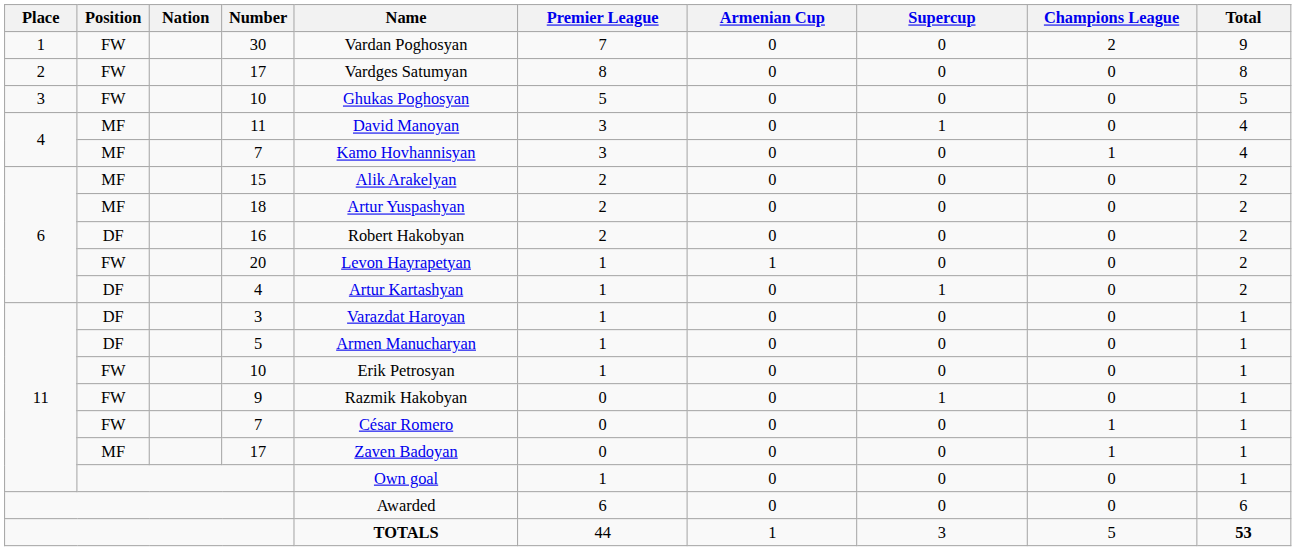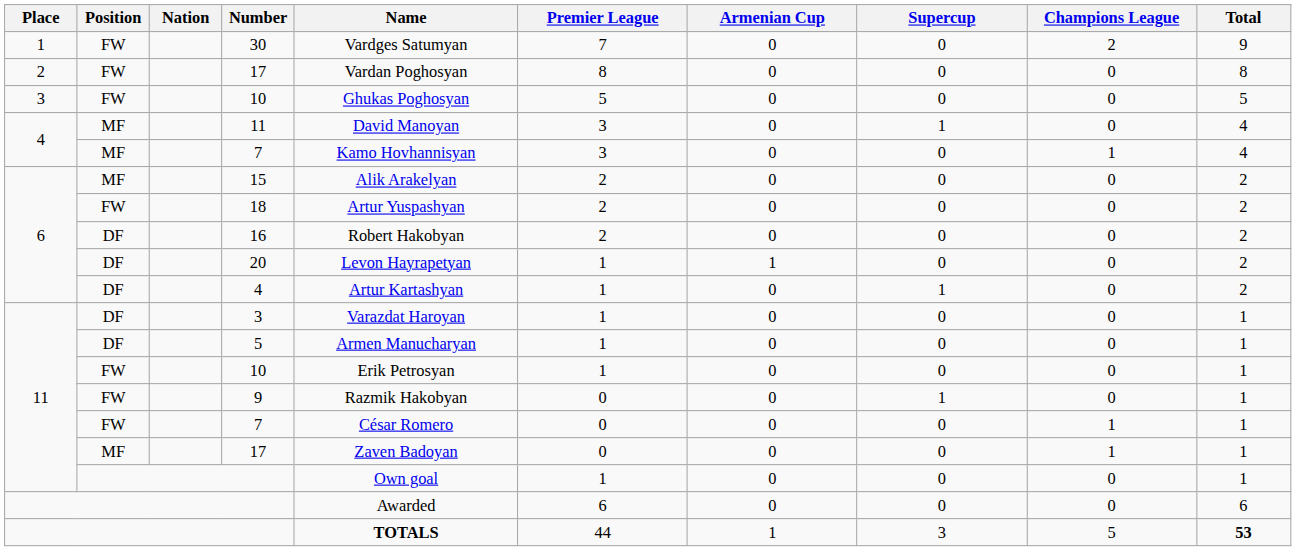 <table class="wikitable" style="font-size: 95%; text-align: center;">
 <tr>
 <th width=60>Place</th>
 <th width=60>Position</th>
 <th width=60>Nation</th>
 <th width=60>Number</th>
 <th width=200>Name</th>
 <th width=150><a href='#'>Premier League</a></th>
 <th width=150><a href='#'>Armenian Cup</a></th>
 <th width=150><a href='#'>Supercup</a></th>
 <th width=150><a href='#'>Champions League</a></th>
 <th width=80><strong>Total</strong></th>
 </tr>
 <tr>
 <td>1</td>
 <td>FW</td>
 <td></td>
 <td>30</td>
-<td>Vardan Poghosyan</td>
+<td>Vardges Satumyan</td>
 <td>7</td>
 <td>0</td>
 <td>0</td>
 <td>2</td>
 <td>9</td>
 </tr>
 <tr>
 <td>2</td>
 <td>FW</td>
 <td></td>
 <td>17</td>
-<td>Vardges Satumyan</td>
+<td>Vardan Poghosyan</td>
 <td>8</td>
 <td>0</td>
 <td>0</td>
 <td>0</td>
 <td>8</td>
 </tr>
 <tr>
 <td>3</td>
 <td>FW</td>
 <td></td>
 <td>10</td>
 <td><a href='#'>Ghukas Poghosyan</a></td>
 <td>5</td>
 <td>0</td>
 <td>0</td>
 <td>0</td>
 <td>5</td>
 </tr>
 <tr>
 <td rowspan="2">4</td>
 <td>MF</td>
 <td></td>
 <td>11</td>
 <td><a href='#'>David Manoyan</a></td>
 <td>3</td>
 <td>0</td>
 <td>1</td>
 <td>0</td>
 <td>4</td>
 </tr>
 <tr>
 <td>MF</td>
 <td></td>
 <td>7</td>
 <td><a href='#'>Kamo Hovhannisyan</a></td>
 <td>3</td>
 <td>0</td>
 <td>0</td>
 <td>1</td>
 <td>4</td>
 </tr>
 <tr>
 <td rowspan="5">6</td>
 <td>MF</td>
 <td></td>
 <td>15</td>
 <td><a href='#'>Alik Arakelyan</a></td>
 <td>2</td>
 <td>0</td>
 <td>0</td>
 <td>0</td>
 <td>2</td>
 </tr>
 <tr>
-<td>MF</td>
+<td>FW</td>
 <td></td>
 <td>18</td>
 <td><a href='#'>Artur Yuspashyan</a></td>
 <td>2</td>
 <td>0</td>
 <td>0</td>
 <td>0</td>
 <td>2</td>
 </tr>
 <tr>
 <td>DF</td>
 <td></td>
 <td>16</td>
 <td>Robert Hakobyan</td>
 <td>2</td>
 <td>0</td>
 <td>0</td>
 <td>0</td>
 <td>2</td>
 </tr>
 <tr>
-<td>FW</td>
+<td>DF</td>
 <td></td>
 <td>20</td>
 <td><a href='#'>Levon Hayrapetyan</a></td>
 <td>1</td>
 <td>1</td>
 <td>0</td>
 <td>0</td>
 <td>2</td>
 </tr>
 <tr>
 <td>DF</td>
 <td></td>
 <td>4</td>
 <td><a href='#'>Artur Kartashyan</a></td>
 <td>1</td>
 <td>0</td>
 <td>1</td>
 <td>0</td>
 <td>2</td>
 </tr>
 <tr>
 <td rowspan="7">11</td>
 <td>DF</td>
 <td></td>
 <td>3</td>
 <td><a href='#'>Varazdat Haroyan</a></td>
 <td>1</td>
 <td>0</td>
 <td>0</td>
 <td>0</td>
 <td>1</td>
 </tr>
 <tr>
 <td>DF</td>
 <td></td>
 <td>5</td>
 <td><a href='#'>Armen Manucharyan</a></td>
 <td>1</td>
 <td>0</td>
 <td>0</td>
 <td>0</td>
 <td>1</td>
 </tr>
 <tr>
 <td>FW</td>
 <td></td>
 <td>10</td>
 <td>Erik Petrosyan</td>
 <td>1</td>
 <td>0</td>
 <td>0</td>
 <td>0</td>
 <td>1</td>
 </tr>
 <tr>
 <td>FW</td>
 <td></td>
 <td>9</td>
 <td>Razmik Hakobyan</td>
 <td>0</td>
 <td>0</td>
 <td>1</td>
 <td>0</td>
 <td>1</td>
 </tr>
 <tr>
 <td>FW</td>
 <td></td>
 <td>7</td>
 <td><a href='#'>César Romero</a></td>
 <td>0</td>
 <td>0</td>
 <td>0</td>
 <td>1</td>
 <td>1</td>
 </tr>
 <tr>
 <td>MF</td>
 <td></td>
 <td>17</td>
 <td><a href='#'>Zaven Badoyan</a></td>
 <td>0</td>
 <td>0</td>
 <td>0</td>
 <td>1</td>
 <td>1</td>
 </tr>
 <tr>
 <td colspan="3"></td>
 <td><a href='#'>Own goal</a></td>
 <td>1</td>
 <td>0</td>
 <td>0</td>
 <td>0</td>
 <td>1</td>
 </tr>
 <tr>
 <td colspan="4"></td>
 <td>Awarded</td>
 <td>6</td>
 <td>0</td>
 <td>0</td>
 <td>0</td>
 <td>6</td>
 </tr>
 <tr>
 <td colspan="4"></td>
 <td><strong>TOTALS</strong></td>
 <td>44</td>
 <td>1</td>
 <td>3</td>
 <td>5</td>
 <td><strong>53</strong></td>
 </tr>
 </table>
